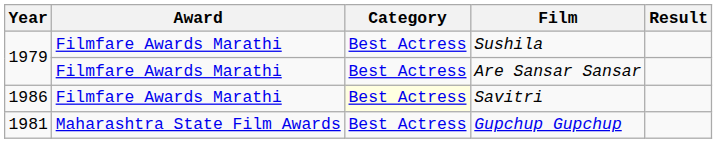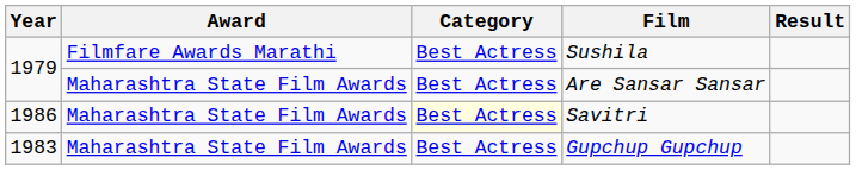 <table class="wikitable">
 <tr>
 <th>Year</th>
 <th>Award</th>
 <th>Category</th>
 <th>Film</th>
 <th>Result</th>
 </tr>
 <tr>
 <td rowspan="2">1979</td>
 <td><a href='#'>Filmfare Awards Marathi</a></td>
 <td><a href='#'>Best Actress</a></td>
 <td><em>Sushila</em></td>
 <td></td>
 </tr>
 <tr>
-<td><a href='#'>Filmfare Awards Marathi</a></td>
+<td><a href='#'>Maharashtra State Film Awards</a></td>
 <td><a href='#'>Best Actress</a></td>
 <td><em>Are Sansar Sansar</em></td>
 <td></td>
 </tr>
 <tr>
 <td>1986</td>
-<td><a href='#'>Filmfare Awards Marathi</a></td>
+<td><a href='#'>Maharashtra State Film Awards</a></td>
 <td style="background: lightyellow;"><a href='#'>Best Actress</a></td>
 <td><em>Savitri</em></td>
 <td></td>
 </tr>
 <tr>
-<td>1981</td>
+<td>1983</td>
 <td><a href='#'>Maharashtra State Film Awards</a></td>
 <td><a href='#'>Best Actress</a></td>
 <td><em><a href='#'>Gupchup Gupchup</a></em></td>
 <td></td>
 </tr>
 </table>
